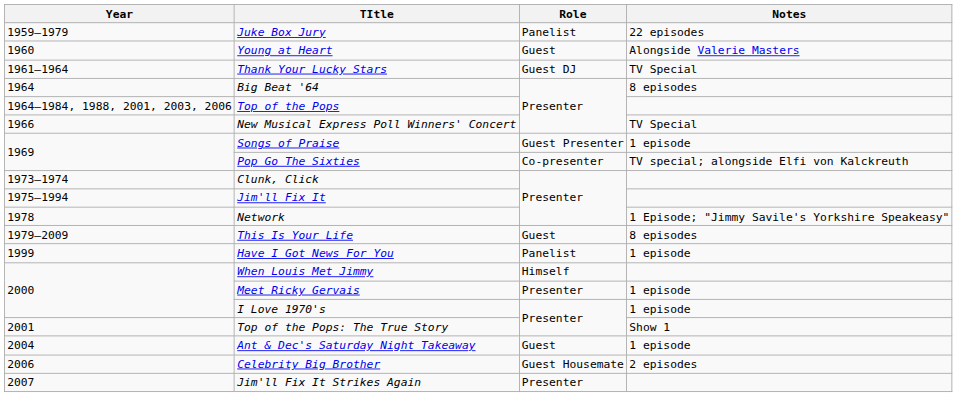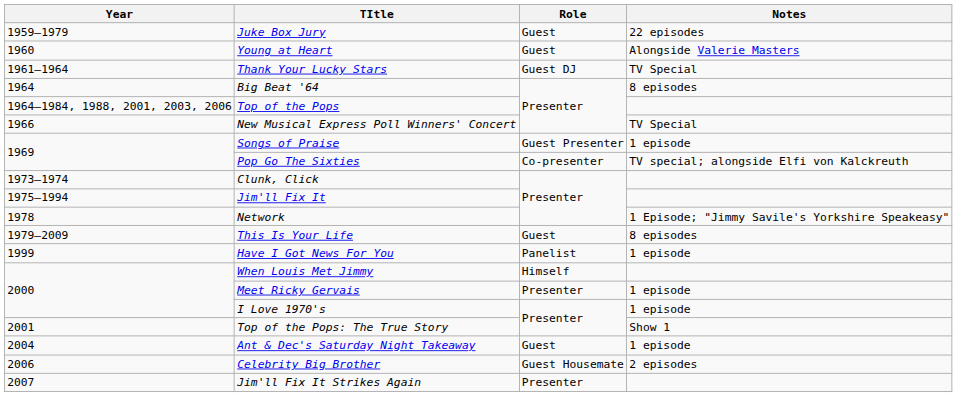 <table class="wikitable">
 <tr>
 <th>Year</th>
 <th>TItle</th>
 <th>Role</th>
 <th>Notes</th>
 </tr>
 <tr>
 <td>1959–1979</td>
 <td><em><a href='#'>Juke Box Jury</a></em></td>
-<td>Panelist</td>
+<td>Guest</td>
 <td>22 episodes</td>
 </tr>
 <tr>
 <td>1960</td>
 <td><a href='#'><em>Young at Heart</em></a></td>
 <td>Guest</td>
 <td>Alongside <a href='#'>Valerie Masters</a></td>
 </tr>
 <tr>
 <td>1961–1964</td>
 <td><a href='#'><em>Thank Your Lucky Stars</em></a></td>
 <td>Guest DJ</td>
 <td>TV Special</td>
 </tr>
 <tr>
 <td>1964</td>
 <td><em>Big Beat '64</em></td>
 <td rowspan="3">Presenter</td>
 <td>8 episodes</td>
 </tr>
 <tr>
 <td>1964–1984, 1988, 2001, 2003, 2006</td>
 <td><em><a href='#'>Top of the Pops</a></em></td>
 <td></td>
 </tr>
 <tr>
 <td>1966</td>
 <td><em>New Musical Express Poll Winners' Concert</em></td>
 <td>TV Special</td>
 </tr>
 <tr>
 <td rowspan="2">1969</td>
 <td><em><a href='#'>Songs of Praise</a></em></td>
 <td>Guest Presenter</td>
 <td>1 episode</td>
 </tr>
 <tr>
 <td><em><a href='#'>Pop Go The Sixties</a></em></td>
 <td>Co-presenter</td>
 <td>TV special; alongside Elfi von Kalckreuth</td>
 </tr>
 <tr>
 <td>1973–1974</td>
 <td><em>Clunk, Click</em></td>
 <td rowspan="3">Presenter</td>
 <td></td>
 </tr>
 <tr>
 <td>1975–1994</td>
 <td><em><a href='#'>Jim'll Fix It</a></em></td>
 <td></td>
 </tr>
 <tr>
 <td>1978</td>
 <td><em>Network</em></td>
 <td>1 Episode; "Jimmy Savile's Yorkshire Speakeasy"</td>
 </tr>
 <tr>
 <td>1979–2009</td>
 <td><a href='#'><em>This Is Your Life</em></a></td>
 <td>Guest</td>
 <td>8 episodes</td>
 </tr>
 <tr>
 <td>1999</td>
 <td><em><a href='#'>Have I Got News For You</a></em></td>
 <td>Panelist</td>
 <td>1 episode</td>
 </tr>
 <tr>
 <td rowspan="3">2000</td>
 <td><em><a href='#'>When Louis Met Jimmy</a></em></td>
 <td>Himself</td>
 <td></td>
 </tr>
 <tr>
 <td><em><a href='#'>Meet Ricky Gervais</a></em></td>
 <td>Presenter</td>
 <td>1 episode</td>
 </tr>
 <tr>
 <td><em>I Love 1970's</em></td>
 <td rowspan="2">Presenter</td>
 <td>1 episode</td>
 </tr>
 <tr>
 <td>2001</td>
 <td><em>Top of the Pops: The True Story</em></td>
 <td>Show 1</td>
 </tr>
 <tr>
 <td>2004</td>
 <td><em><a href='#'>Ant & Dec's Saturday Night Takeaway</a></em></td>
 <td>Guest</td>
 <td>1 episode</td>
 </tr>
 <tr>
 <td>2006</td>
 <td><a href='#'><em>Celebrity Big Brother</em></a></td>
 <td>Guest Housemate</td>
 <td>2 episodes</td>
 </tr>
 <tr>
 <td>2007</td>
 <td><em>Jim'll Fix It Strikes Again</em></td>
 <td>Presenter</td>
 <td></td>
 </tr>
 </table>
